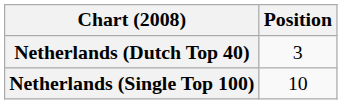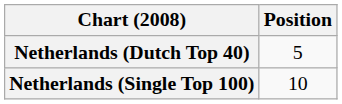 <table class="wikitable sortable plainrowheaders" style="text-align:center">
 <tr>
 <th scope="col">Chart (2008)</th>
 <th scope="col">Position</th>
 </tr>
 <tr>
 <th scope="row">Netherlands (Dutch Top 40)</th>
-<td>3</td>
+<td>5</td>
 </tr>
 <tr>
 <th scope="row">Netherlands (Single Top 100)</th>
 <td>10</td>
 </tr>
 </table>
